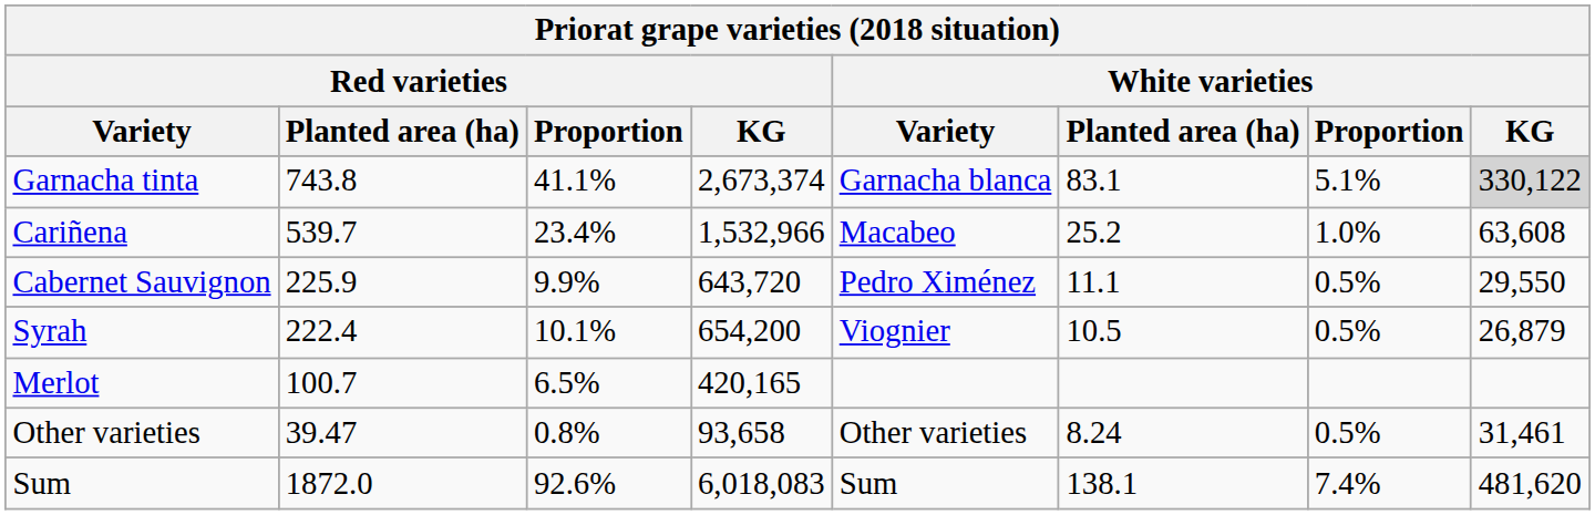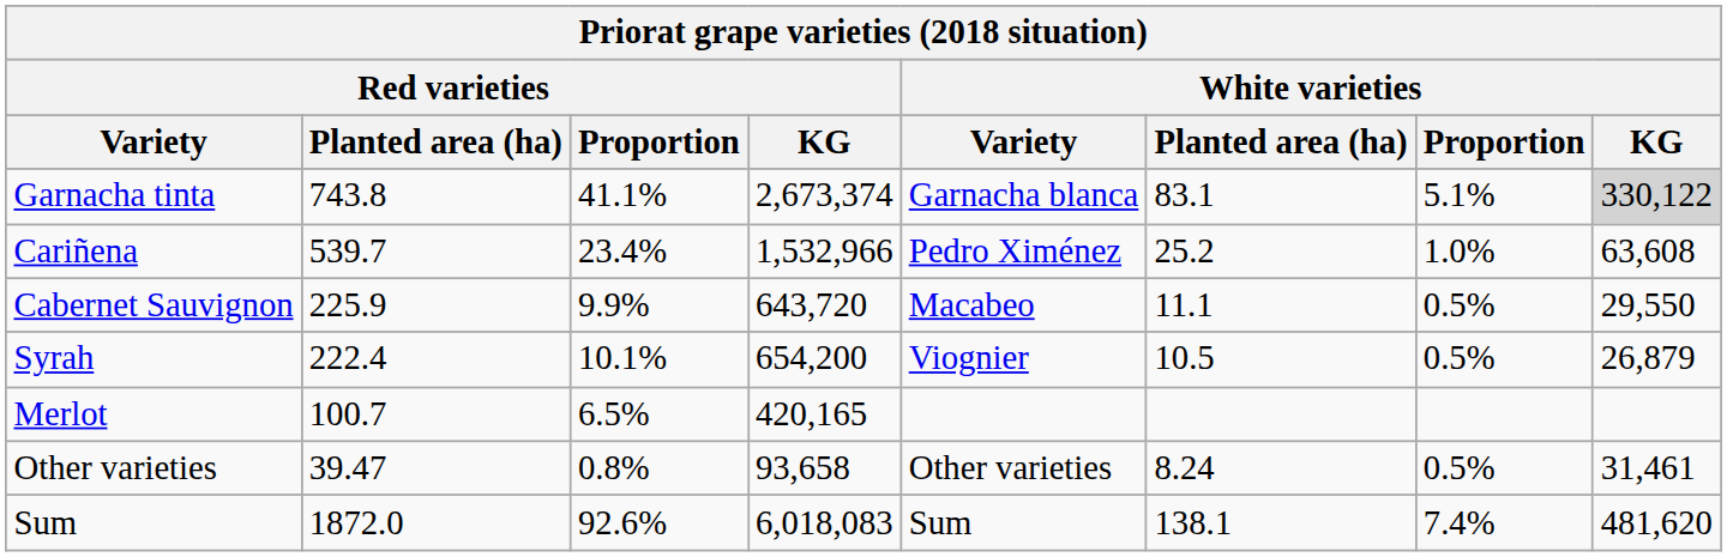 <table class="wikitable">
 <tr style="background:lightgrey;">
 <th colspan="8">Priorat grape varieties (2018 situation)</th>
 </tr>
 <tr style="background:lightgrey;">
 <th colspan="4">Red varieties</th>
 <th colspan="4">White varieties</th>
 </tr>
 <tr style="background:lightgrey;">
 <th>Variety</th>
 <th>Planted area (ha)</th>
 <th>Proportion</th>
 <th>KG</th>
 <th>Variety</th>
 <th>Planted area (ha)</th>
 <th>Proportion</th>
 <th>KG</th>
 </tr>
 <tr>
 <td><a href='#'>Garnacha tinta</a></td>
 <td>743.8</td>
 <td>41.1%</td>
 <td>2,673,374</td>
 <td><a href='#'>Garnacha blanca</a></td>
 <td>83.1</td>
 <td>5.1%</td>
 <td style="background: lightgrey;">330,122</td>
 </tr>
 <tr>
 <td><a href='#'>Cariñena</a></td>
 <td>539.7</td>
 <td>23.4%</td>
 <td>1,532,966</td>
-<td><a href='#'>Macabeo</a></td>
+<td><a href='#'>Pedro Ximénez</a></td>
 <td>25.2</td>
 <td>1.0%</td>
 <td>63,608</td>
 </tr>
 <tr>
 <td><a href='#'>Cabernet Sauvignon</a></td>
 <td>225.9</td>
 <td>9.9%</td>
 <td>643,720</td>
-<td><a href='#'>Pedro Ximénez</a></td>
+<td><a href='#'>Macabeo</a></td>
 <td>11.1</td>
 <td>0.5%</td>
 <td>29,550</td>
 </tr>
 <tr>
 <td><a href='#'>Syrah</a></td>
 <td>222.4</td>
 <td>10.1%</td>
 <td>654,200</td>
 <td><a href='#'>Viognier</a></td>
 <td>10.5</td>
 <td>0.5%</td>
 <td>26,879</td>
 </tr>
 <tr>
 <td><a href='#'>Merlot</a></td>
 <td>100.7</td>
 <td>6.5%</td>
 <td>420,165</td>
 <td></td>
 <td></td>
 <td></td>
 <td></td>
 </tr>
 <tr>
 <td>Other varieties</td>
 <td>39.47</td>
 <td>0.8%</td>
 <td>93,658</td>
 <td>Other varieties</td>
 <td>8.24</td>
 <td>0.5%</td>
 <td>31,461</td>
 </tr>
 <tr>
 <td>Sum</td>
 <td>1872.0</td>
 <td>92.6%</td>
 <td>6,018,083</td>
 <td>Sum</td>
 <td>138.1</td>
 <td>7.4%</td>
 <td>481,620</td>
 </tr>
 </table>
